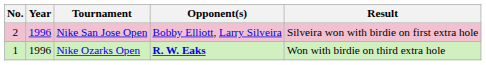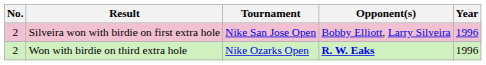 <table class="wikitable" style="font-size:95%;">
 <tr>
 <th>No.</th>
-<th>Year</th>
+<th>Result</th>
 <th>Tournament</th>
 <th>Opponent(s)</th>
-<th>Result</th>
+<th>Year</th>
 </tr>
 <tr style="background:#F2C1D1;">
 <td align=center>2</td>
-<td><a href='#'>1996</a></td>
+<td>Silveira won with birdie on first extra hole</td>
 <td><a href='#'>Nike San Jose Open</a></td>
 <td> <a href='#'>Bobby Elliott</a>,  <a href='#'>Larry Silveira</a></td>
-<td>Silveira won with birdie on first extra hole</td>
+<td><a href='#'>1996</a></td>
 </tr>
 <tr style="background:#D0F0C0;">
-<td align=center>1</td>
-<td>1996</td>
+<td align=center>2</td>
+<td>Won with birdie on third extra hole</td>
 <td><a href='#'>Nike Ozarks Open</a></td>
 <td><strong> <a href='#'>R. W. Eaks</a></strong></td>
-<td>Won with birdie on third extra hole</td>
+<td>1996</td>
 </tr>
 </table>
